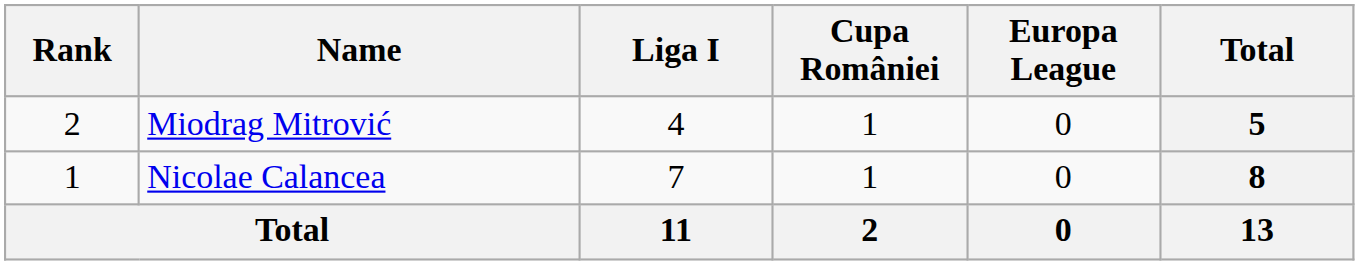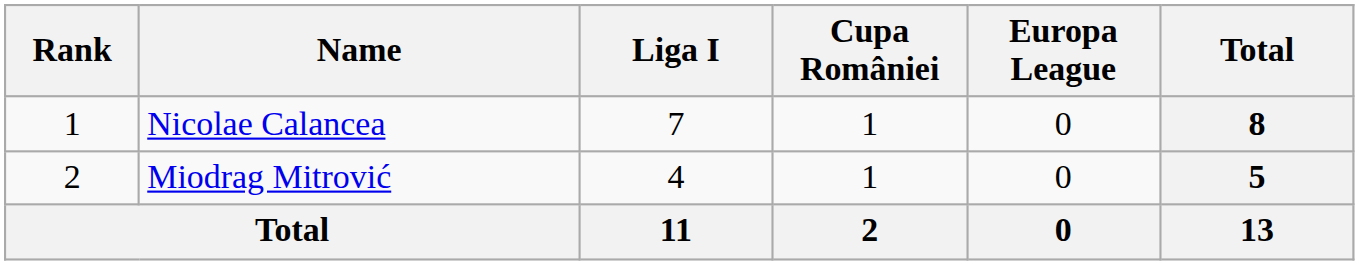 <table class="wikitable" style="text-align:center;">
 <tr>
 <th style="width:56px;">Rank</th>
 <th style="width:200px;">Name</th>
 <th style="width:84px;">Liga I</th>
 <th style="width:84px;">Cupa României</th>
 <th style="width:84px;">Europa League</th>
 <th style="width:84px;">Total</th>
 </tr>
 <tr>
+<td>1</td>
+<td align="left"> <a href='#'>Nicolae Calancea</a></td>
+<td>7</td>
+<td>1</td>
+<td>0</td>
+<th>8</th>
+</tr>
+<tr>
 <td>2</td>
 <td align="left"> <a href='#'>Miodrag Mitrović</a></td>
 <td>4</td>
 <td>1</td>
 <td>0</td>
 <th>5</th>
-</tr>
-<tr>
-<td>1</td>
-<td align="left"> <a href='#'>Nicolae Calancea</a></td>
-<td>7</td>
-<td>1</td>
-<td>0</td>
-<th>8</th>
 </tr>
 <tr>
 <th colspan="2">Total</th>
 <th>11</th>
 <th>2</th>
 <th>0</th>
 <th>13</th>
 </tr>
 </table>
